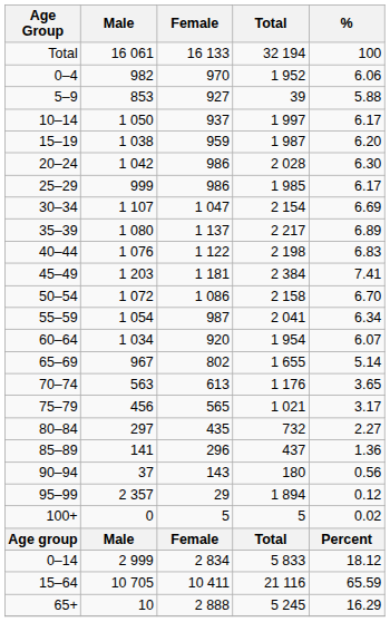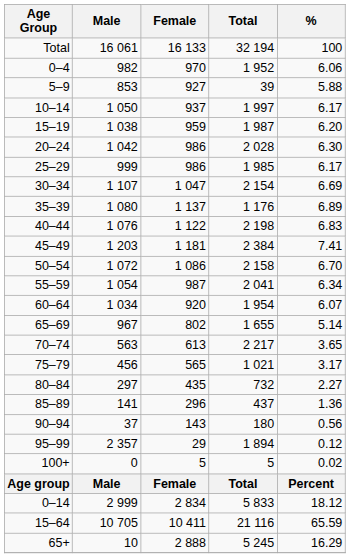 <table class="wikitable">
 <tr>
 <th width="80pt">Age Group</th>
 <th width="80pt">Male</th>
 <th width="80pt">Female</th>
 <th width="80pt">Total</th>
 <th width="80pt">%</th>
 </tr>
 <tr>
 <td align="right">Total</td>
 <td align="right">16 061</td>
 <td align="right">16 133</td>
 <td align="right">32 194</td>
 <td align="right">100</td>
 </tr>
 <tr>
 <td align="right">0–4</td>
 <td align="right">982</td>
 <td align="right">970</td>
 <td align="right">1 952</td>
 <td align="right">6.06</td>
 </tr>
 <tr>
 <td align="right">5–9</td>
 <td align="right">853</td>
 <td align="right">927</td>
 <td align="right">39</td>
 <td align="right">5.88</td>
 </tr>
 <tr>
 <td align="right">10–14</td>
 <td align="right">1 050</td>
 <td align="right">937</td>
 <td align="right">1 997</td>
 <td align="right">6.17</td>
 </tr>
 <tr>
 <td align="right">15–19</td>
 <td align="right">1 038</td>
 <td align="right">959</td>
 <td align="right">1 987</td>
 <td align="right">6.20</td>
 </tr>
 <tr>
 <td align="right">20–24</td>
 <td align="right">1 042</td>
 <td align="right">986</td>
 <td align="right">2 028</td>
 <td align="right">6.30</td>
 </tr>
 <tr>
 <td align="right">25–29</td>
 <td align="right">999</td>
 <td align="right">986</td>
 <td align="right">1 985</td>
 <td align="right">6.17</td>
 </tr>
 <tr>
 <td align="right">30–34</td>
 <td align="right">1 107</td>
 <td align="right">1 047</td>
 <td align="right">2 154</td>
 <td align="right">6.69</td>
 </tr>
 <tr>
 <td align="right">35–39</td>
 <td align="right">1 080</td>
 <td align="right">1 137</td>
-<td align="right">2 217</td>
+<td align="right">1 176</td>
 <td align="right">6.89</td>
 </tr>
 <tr>
 <td align="right">40–44</td>
 <td align="right">1 076</td>
 <td align="right">1 122</td>
 <td align="right">2 198</td>
 <td align="right">6.83</td>
 </tr>
 <tr>
 <td align="right">45–49</td>
 <td align="right">1 203</td>
 <td align="right">1 181</td>
 <td align="right">2 384</td>
 <td align="right">7.41</td>
 </tr>
 <tr>
 <td align="right">50–54</td>
 <td align="right">1 072</td>
 <td align="right">1 086</td>
 <td align="right">2 158</td>
 <td align="right">6.70</td>
 </tr>
 <tr>
 <td align="right">55–59</td>
 <td align="right">1 054</td>
 <td align="right">987</td>
 <td align="right">2 041</td>
 <td align="right">6.34</td>
 </tr>
 <tr>
 <td align="right">60–64</td>
 <td align="right">1 034</td>
 <td align="right">920</td>
 <td align="right">1 954</td>
 <td align="right">6.07</td>
 </tr>
 <tr>
 <td align="right">65–69</td>
 <td align="right">967</td>
 <td align="right">802</td>
 <td align="right">1 655</td>
 <td align="right">5.14</td>
 </tr>
 <tr>
 <td align="right">70–74</td>
 <td align="right">563</td>
 <td align="right">613</td>
-<td align="right">1 176</td>
+<td align="right">2 217</td>
 <td align="right">3.65</td>
 </tr>
 <tr>
 <td align="right">75–79</td>
 <td align="right">456</td>
 <td align="right">565</td>
 <td align="right">1 021</td>
 <td align="right">3.17</td>
 </tr>
 <tr>
 <td align="right">80–84</td>
 <td align="right">297</td>
 <td align="right">435</td>
 <td align="right">732</td>
 <td align="right">2.27</td>
 </tr>
 <tr>
 <td align="right">85–89</td>
 <td align="right">141</td>
 <td align="right">296</td>
 <td align="right">437</td>
 <td align="right">1.36</td>
 </tr>
 <tr>
 <td align="right">90–94</td>
 <td align="right">37</td>
 <td align="right">143</td>
 <td align="right">180</td>
 <td align="right">0.56</td>
 </tr>
 <tr>
 <td align="right">95–99</td>
 <td align="right">2 357</td>
 <td align="right">29</td>
 <td align="right">1 894</td>
 <td align="right">0.12</td>
 </tr>
 <tr>
 <td align="right">100+</td>
 <td align="right">0</td>
 <td align="right">5</td>
 <td align="right">5</td>
 <td align="right">0.02</td>
 </tr>
 <tr>
 <th width="50">Age group</th>
 <th width="80pt">Male</th>
 <th width="80">Female</th>
 <th width="80">Total</th>
 <th width="50">Percent</th>
 </tr>
 <tr>
 <td align="right">0–14</td>
 <td align="right">2 999</td>
 <td align="right">2 834</td>
 <td align="right">5 833</td>
 <td align="right">18.12</td>
 </tr>
 <tr>
 <td align="right">15–64</td>
 <td align="right">10 705</td>
 <td align="right">10 411</td>
 <td align="right">21 116</td>
 <td align="right">65.59</td>
 </tr>
 <tr>
 <td align="right">65+</td>
 <td align="right">10</td>
 <td align="right">2 888</td>
 <td align="right">5 245</td>
 <td align="right">16.29</td>
 </tr>
 <tr>
 </tr>
 </table>
